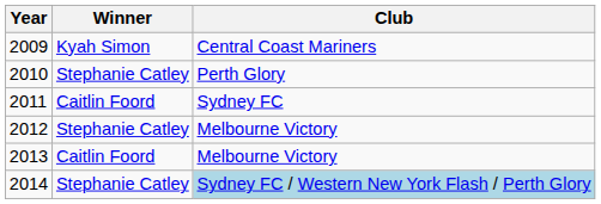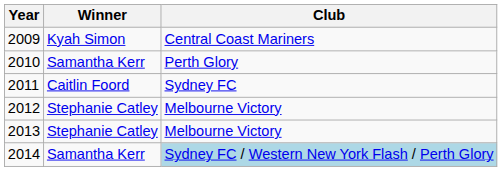 <table class="wikitable">
 <tr>
 <th>Year</th>
 <th>Winner</th>
 <th>Club</th>
 </tr>
 <tr>
 <td>2009</td>
 <td><a href='#'>Kyah Simon</a></td>
 <td> <a href='#'>Central Coast Mariners</a></td>
 </tr>
 <tr>
 <td>2010</td>
-<td><a href='#'>Stephanie Catley</a></td>
+<td><a href='#'>Samantha Kerr</a></td>
 <td> <a href='#'>Perth Glory</a></td>
 </tr>
 <tr>
 <td>2011</td>
 <td><a href='#'>Caitlin Foord</a></td>
 <td> <a href='#'>Sydney FC</a></td>
 </tr>
 <tr>
 <td>2012</td>
 <td><a href='#'>Stephanie Catley</a></td>
 <td> <a href='#'>Melbourne Victory</a></td>
 </tr>
 <tr>
 <td>2013</td>
-<td><a href='#'>Caitlin Foord</a></td>
+<td><a href='#'>Stephanie Catley</a></td>
 <td> <a href='#'>Melbourne Victory</a></td>
 </tr>
 <tr>
 <td>2014</td>
-<td><a href='#'>Stephanie Catley</a></td>
+<td><a href='#'>Samantha Kerr</a></td>
 <td style="background: lightblue;"> <a href='#'>Sydney FC</a> /  <a href='#'>Western New York Flash</a> /  <a href='#'>Perth Glory</a></td>
 </tr>
 </table>
